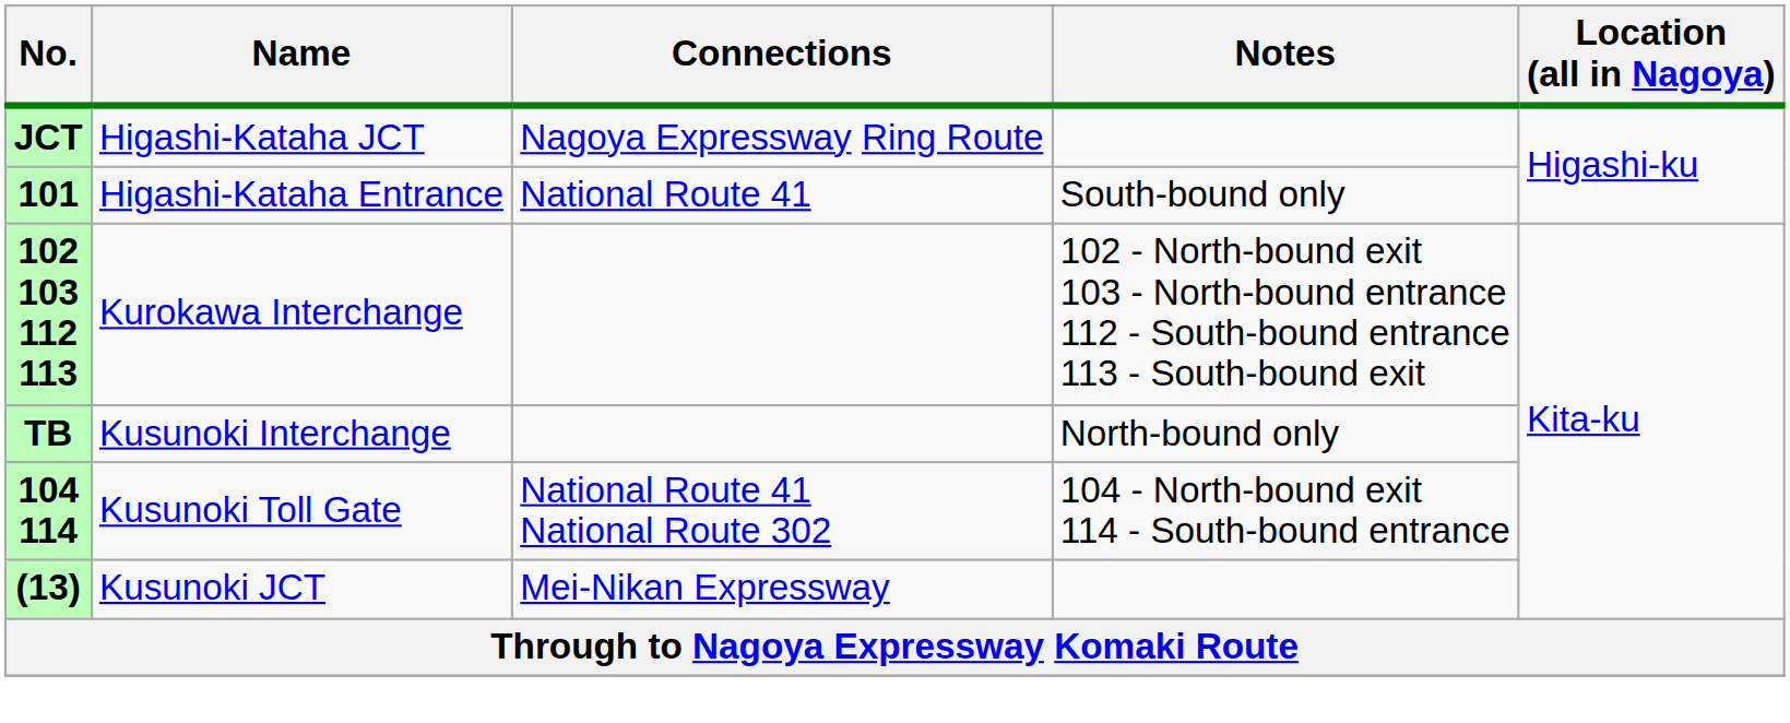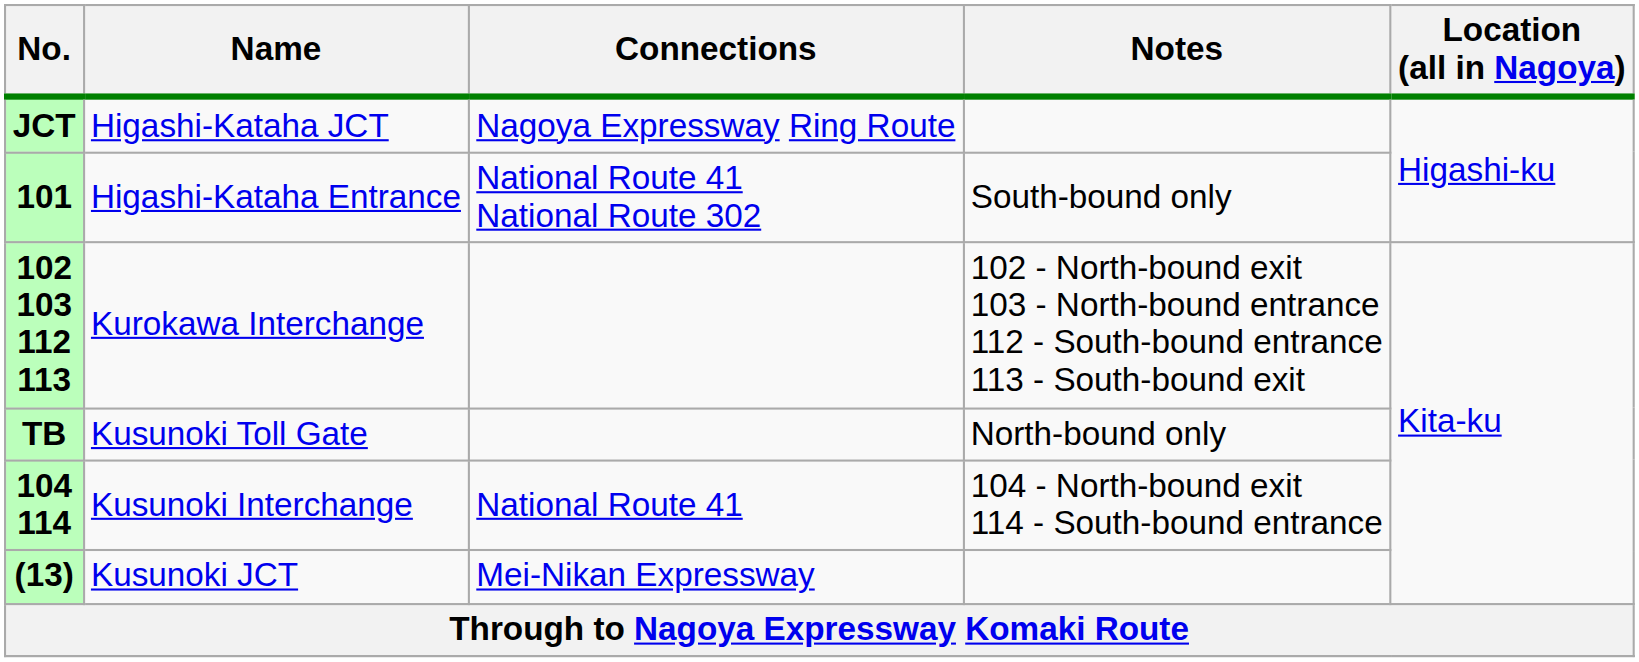 <table class="wikitable">
 <tr>
 <th style="border-bottom: 3px solid green;">No.</th>
 <th style="border-bottom: 3px solid green;">Name</th>
 <th style="border-bottom: 3px solid green;">Connections</th>
 <th style="border-bottom: 3px solid green;">Notes</th>
 <th style="border-bottom: 3px solid green;">Location<br>(all in <a href='#'>Nagoya</a>)</th>
 </tr>
 <tr>
 <th style="background-color: #BFB;">JCT</th>
 <td><a href='#'>Higashi-Kataha JCT</a></td>
 <td> <a href='#'>Nagoya Expressway</a> <a href='#'>Ring Route</a></td>
 <td></td>
 <td rowspan="2"><a href='#'>Higashi-ku</a></td>
 </tr>
 <tr>
 <th style="background-color: #BFB;">101</th>
 <td><a href='#'>Higashi-Kataha Entrance</a></td>
-<td> <a href='#'>National Route 41</a></td>
+<td> <a href='#'>National Route 41</a><br> <a href='#'>National Route 302</a></td>
 <td>South-bound only</td>
 </tr>
 <tr>
 <th style="background-color: #BFB;">102<br>103<br>112<br>113</th>
 <td><a href='#'>Kurokawa Interchange</a></td>
 <td></td>
 <td>102 - North-bound exit<br>103 - North-bound entrance<br>112 - South-bound entrance<br>113 - South-bound exit</td>
 <td rowspan="4"><a href='#'>Kita-ku</a></td>
 </tr>
 <tr>
 <th style="background-color: #BFB;">TB</th>
-<td><a href='#'>Kusunoki Interchange</a></td>
+<td><a href='#'>Kusunoki Toll Gate</a></td>
 <td></td>
 <td>North-bound only</td>
 </tr>
 <tr>
 <th style="background-color: #BFB;">104<br>114</th>
-<td><a href='#'>Kusunoki Toll Gate</a></td>
-<td> <a href='#'>National Route 41</a><br> <a href='#'>National Route 302</a></td>
+<td><a href='#'>Kusunoki Interchange</a></td>
+<td> <a href='#'>National Route 41</a></td>
 <td>104 - North-bound exit<br>114 - South-bound entrance</td>
 </tr>
 <tr>
 <th style="background-color: #BFB;">(13)</th>
 <td><a href='#'>Kusunoki JCT</a></td>
 <td> <a href='#'>Mei-Nikan Expressway</a></td>
 <td></td>
 </tr>
 <tr>
 <th colspan="5"><strong>Through to  <a href='#'>Nagoya Expressway</a> <a href='#'>Komaki Route</a></strong></th>
 </tr>
 <tr>
 </tr>
 </table>
